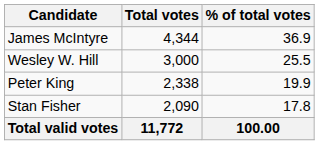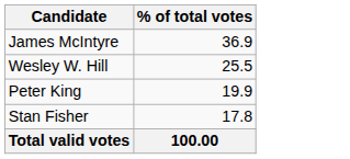 <table class="wikitable">
 <tr bgcolor="#EEEEEE">
 <th align="left">Candidate</th>
-<th align="right">Total votes</th>
 <th align="right">% of total votes</th>
 </tr>
 <tr>
 <td align="left">James McIntyre</td>
-<td align="right">4,344</td>
 <td align="right">36.9</td>
 </tr>
 <tr>
 <td align="left">Wesley W. Hill</td>
-<td align="right">3,000</td>
 <td align="right">25.5</td>
 </tr>
 <tr>
 <td align="left">Peter King</td>
-<td align="right">2,338</td>
 <td align="right">19.9</td>
 </tr>
 <tr>
 <td align="left">Stan Fisher</td>
-<td align="right">2,090</td>
 <td align="right">17.8</td>
 </tr>
 <tr bgcolor="#EEEEEE">
 <th align="left">Total valid votes</th>
-<th align="right"><strong>11,772</strong></th>
 <th align="right"><strong>100.00</strong></th>
 </tr>
 </table>
